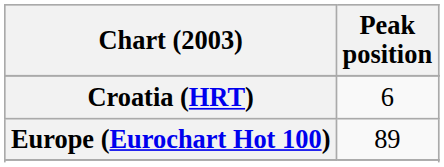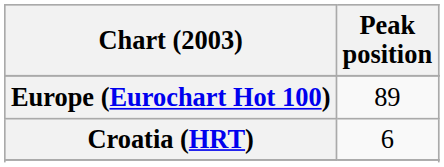 <table class="wikitable sortable plainrowheaders" style="text-align:center">
 <tr>
 <th scope="col">Chart (2003)</th>
 <th scope="col">Peak<br>position</th>
 </tr>
 <tr>
 </tr>
 <tr>
+<th scope="row">Europe (<a href='#'>Eurochart Hot 100</a>)</th>
+<td>89</td>
+</tr>
+<tr>
 <th scope=row>Croatia (<a href='#'>HRT</a>)</th>
 <td>6</td>
-</tr>
-<tr>
-<th scope="row">Europe (<a href='#'>Eurochart Hot 100</a>)</th>
-<td>89</td>
 </tr>
 <tr>
 </tr>
 <tr>
 </tr>
 <tr>
 </tr>
 <tr>
 </tr>
 <tr>
 </tr>
 </table>
